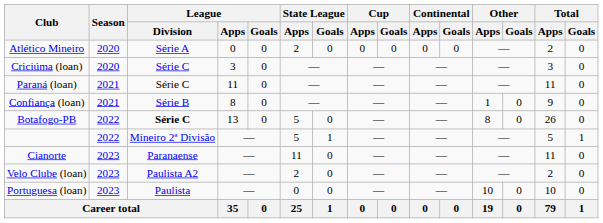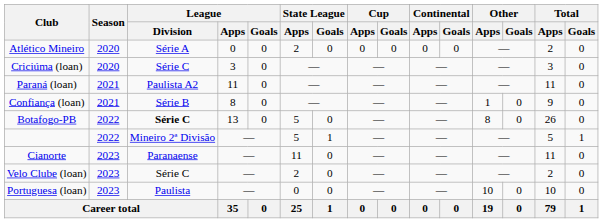 <table class="wikitable" style="text-align: center">
 <tr>
 <th rowspan="2">Club</th>
 <th rowspan="2">Season</th>
 <th colspan="3">League</th>
 <th colspan="2">State League</th>
 <th colspan="2">Cup</th>
 <th colspan="2">Continental</th>
 <th colspan="2">Other</th>
 <th colspan="2">Total</th>
 </tr>
 <tr>
 <th>Division</th>
 <th>Apps</th>
 <th>Goals</th>
 <th>Apps</th>
 <th>Goals</th>
 <th>Apps</th>
 <th>Goals</th>
 <th>Apps</th>
 <th>Goals</th>
 <th>Apps</th>
 <th>Goals</th>
 <th>Apps</th>
 <th>Goals</th>
 </tr>
 <tr>
 <td><a href='#'>Atlético Mineiro</a></td>
 <td><a href='#'>2020</a></td>
 <td><a href='#'>Série A</a></td>
 <td>0</td>
 <td>0</td>
 <td>2</td>
 <td>0</td>
 <td>0</td>
 <td>0</td>
 <td>0</td>
 <td>0</td>
 <td colspan="2">—</td>
 <td>2</td>
 <td>0</td>
 </tr>
 <tr>
 <td><a href='#'>Criciúma</a> (loan)</td>
 <td><a href='#'>2020</a></td>
 <td><a href='#'>Série C</a></td>
 <td>3</td>
 <td>0</td>
 <td colspan="2">—</td>
 <td colspan="2">—</td>
 <td colspan="2">—</td>
 <td colspan="2">—</td>
 <td>3</td>
 <td>0</td>
 </tr>
 <tr>
 <td><a href='#'>Paraná</a> (loan)</td>
 <td><a href='#'>2021</a></td>
-<td>Série C</td>
+<td><a href='#'>Paulista A2</a></td>
 <td>11</td>
 <td>0</td>
 <td colspan="2">—</td>
 <td colspan="2">—</td>
 <td colspan="2">—</td>
 <td colspan="2">—</td>
 <td>11</td>
 <td>0</td>
 </tr>
 <tr>
 <td><a href='#'>Confiança</a> (loan)</td>
 <td><a href='#'>2021</a></td>
 <td><a href='#'>Série B</a></td>
 <td>8</td>
 <td>0</td>
 <td colspan="2">—</td>
 <td colspan="2">—</td>
 <td colspan="2">—</td>
 <td>1</td>
 <td>0</td>
 <td>9</td>
 <td>0</td>
 </tr>
 <tr>
 <td><a href='#'>Botafogo-PB</a></td>
 <td><a href='#'>2022</a></td>
 <td><strong>Série C</strong></td>
 <td>13</td>
 <td>0</td>
 <td>5</td>
 <td>0</td>
 <td colspan="2">—</td>
 <td colspan="2">—</td>
 <td>8</td>
 <td>0</td>
 <td>26</td>
 <td>0</td>
 </tr>
 <tr>
 <td></td>
 <td><a href='#'>2022</a></td>
 <td><a href='#'>Mineiro 2ª Divisão</a></td>
 <td colspan="2">—</td>
 <td>5</td>
 <td>1</td>
 <td colspan="2">—</td>
 <td colspan="2">—</td>
 <td colspan="2">—</td>
 <td>5</td>
 <td>1</td>
 </tr>
 <tr>
 <td><a href='#'>Cianorte</a></td>
 <td><a href='#'>2023</a></td>
 <td><a href='#'>Paranaense</a></td>
 <td colspan="2">—</td>
 <td>11</td>
 <td>0</td>
 <td colspan="2">—</td>
 <td colspan="2">—</td>
 <td colspan="2">—</td>
 <td>11</td>
 <td>0</td>
 </tr>
 <tr>
 <td><a href='#'>Velo Clube</a> (loan)</td>
 <td><a href='#'>2023</a></td>
-<td><a href='#'>Paulista A2</a></td>
+<td>Série C</td>
 <td colspan="2">—</td>
 <td>2</td>
 <td>0</td>
 <td colspan="2">—</td>
 <td colspan="2">—</td>
 <td colspan="2">—</td>
 <td>2</td>
 <td>0</td>
 </tr>
 <tr>
 <td><a href='#'>Portuguesa</a> (loan)</td>
 <td><a href='#'>2023</a></td>
 <td><a href='#'>Paulista</a></td>
 <td colspan="2">—</td>
 <td>0</td>
 <td>0</td>
 <td colspan="2">—</td>
 <td colspan="2">—</td>
 <td>10</td>
 <td>0</td>
 <td>10</td>
 <td>0</td>
 </tr>
 <tr>
 <th colspan="3"><strong>Career total</strong></th>
 <th>35</th>
 <th>0</th>
 <th>25</th>
 <th>1</th>
 <th>0</th>
 <th>0</th>
 <th>0</th>
 <th>0</th>
 <th>19</th>
 <th>0</th>
 <th>79</th>
 <th>1</th>
 </tr>
 </table>
